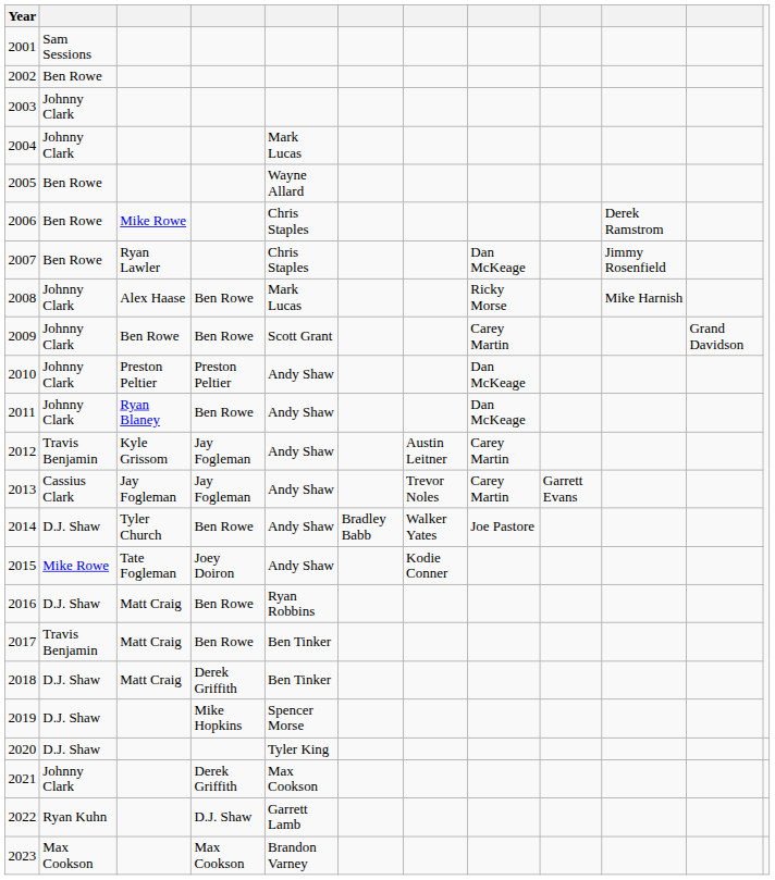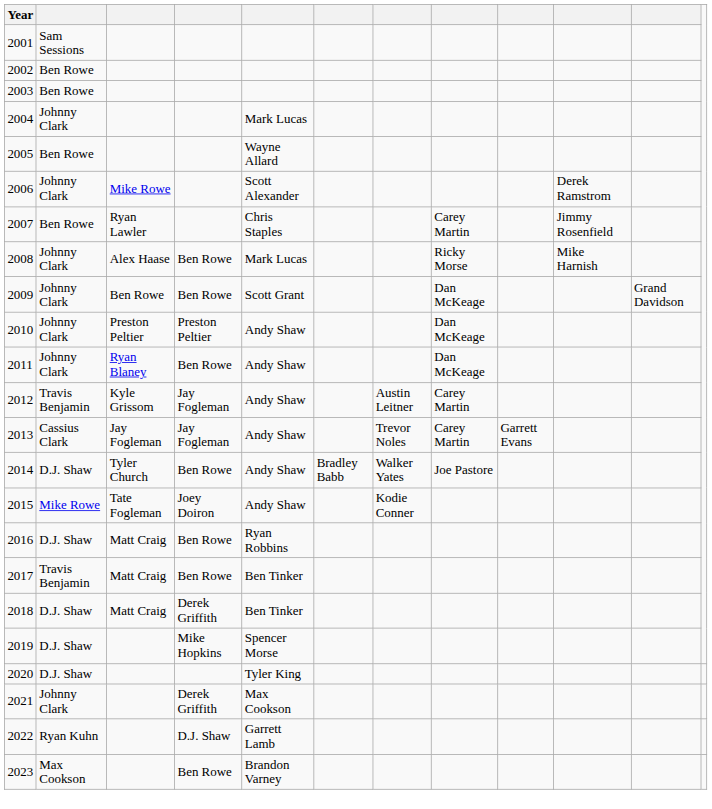 <table class="wikitable">
 <tr>
 <th>Year</th>
 <th></th>
 <th></th>
 <th></th>
 <th></th>
 <th></th>
 <th></th>
 <th></th>
 <th></th>
 <th></th>
 <th></th>
 </tr>
 <tr>
 <td>2001</td>
 <td> Sam Sessions</td>
 <td></td>
 <td></td>
 <td></td>
 <td></td>
 <td></td>
 <td></td>
 <td></td>
 <td></td>
 <td></td>
 </tr>
 <tr>
 <td>2002</td>
 <td> Ben Rowe</td>
 <td></td>
 <td></td>
 <td></td>
 <td></td>
 <td></td>
 <td></td>
 <td></td>
 <td></td>
 <td></td>
 </tr>
 <tr>
 <td>2003</td>
-<td> Johnny Clark</td>
+<td> Ben Rowe</td>
 <td></td>
 <td></td>
 <td></td>
 <td></td>
 <td></td>
 <td></td>
 <td></td>
 <td></td>
 <td></td>
 </tr>
 <tr>
 <td>2004</td>
 <td> Johnny Clark</td>
 <td></td>
 <td></td>
 <td> Mark Lucas</td>
 <td></td>
 <td></td>
 <td></td>
 <td></td>
 <td></td>
 <td></td>
 </tr>
 <tr>
 <td>2005</td>
 <td> Ben Rowe</td>
 <td></td>
 <td></td>
 <td> Wayne Allard</td>
 <td></td>
 <td></td>
 <td></td>
 <td></td>
 <td></td>
 <td></td>
 </tr>
 <tr>
 <td>2006</td>
-<td> Ben Rowe</td>
+<td> Johnny Clark</td>
 <td> <a href='#'>Mike Rowe</a></td>
 <td></td>
-<td> Chris Staples</td>
+<td> Scott Alexander</td>
 <td></td>
 <td></td>
 <td></td>
 <td></td>
 <td> Derek Ramstrom</td>
 <td></td>
 </tr>
 <tr>
 <td>2007</td>
 <td> Ben Rowe</td>
 <td> Ryan Lawler</td>
 <td></td>
 <td> Chris Staples</td>
 <td></td>
 <td></td>
-<td> Dan McKeage</td>
+<td> Carey Martin</td>
 <td></td>
 <td> Jimmy Rosenfield</td>
 <td></td>
 </tr>
 <tr>
 <td>2008</td>
 <td> Johnny Clark</td>
 <td> Alex Haase</td>
 <td> Ben Rowe</td>
 <td> Mark Lucas</td>
 <td></td>
 <td></td>
 <td> Ricky Morse</td>
 <td></td>
 <td> Mike Harnish</td>
 <td></td>
 </tr>
 <tr>
 <td>2009</td>
 <td> Johnny Clark</td>
 <td>  Ben Rowe</td>
 <td> Ben Rowe</td>
 <td> Scott Grant</td>
 <td></td>
 <td></td>
-<td> Carey Martin</td>
+<td> Dan McKeage</td>
 <td></td>
 <td></td>
 <td> Grand Davidson</td>
 </tr>
 <tr>
 <td>2010</td>
 <td> Johnny Clark</td>
 <td> Preston Peltier</td>
 <td> Preston Peltier</td>
 <td>  Andy Shaw</td>
 <td></td>
 <td></td>
 <td> Dan McKeage</td>
 <td></td>
 <td></td>
 <td></td>
 </tr>
 <tr>
 <td>2011</td>
 <td> Johnny Clark</td>
 <td> <a href='#'>Ryan Blaney</a></td>
 <td>  Ben Rowe</td>
 <td> Andy Shaw</td>
 <td></td>
 <td></td>
 <td> Dan McKeage</td>
 <td></td>
 <td></td>
 <td></td>
 </tr>
 <tr>
 <td>2012</td>
 <td> Travis Benjamin</td>
 <td> Kyle Grissom</td>
 <td> Jay Fogleman</td>
 <td> Andy Shaw</td>
 <td></td>
 <td> Austin Leitner</td>
 <td> Carey Martin</td>
 <td></td>
 <td></td>
 <td></td>
 </tr>
 <tr>
 <td>2013</td>
 <td> Cassius Clark</td>
 <td> Jay Fogleman</td>
 <td> Jay Fogleman</td>
 <td> Andy Shaw</td>
 <td></td>
 <td> Trevor Noles</td>
 <td> Carey Martin</td>
 <td> Garrett Evans</td>
 <td></td>
 <td></td>
 </tr>
 <tr>
 <td>2014</td>
 <td> D.J. Shaw</td>
 <td> Tyler Church</td>
 <td>  Ben Rowe</td>
 <td> Andy Shaw</td>
 <td> Bradley Babb</td>
 <td> Walker Yates</td>
 <td> Joe Pastore</td>
 <td></td>
 <td></td>
 <td></td>
 </tr>
 <tr>
 <td>2015</td>
 <td>  <a href='#'>Mike Rowe</a></td>
 <td> Tate Fogleman</td>
 <td> Joey Doiron</td>
 <td> Andy Shaw</td>
 <td></td>
 <td> Kodie Conner</td>
 <td></td>
 <td></td>
 <td></td>
 <td></td>
 </tr>
 <tr>
 <td>2016</td>
 <td> D.J. Shaw</td>
 <td> Matt Craig</td>
 <td> Ben Rowe</td>
 <td> Ryan Robbins</td>
 <td></td>
 <td></td>
 <td></td>
 <td></td>
 <td></td>
 <td></td>
 </tr>
 <tr>
 <td>2017</td>
 <td> Travis Benjamin</td>
 <td> Matt Craig</td>
 <td> Ben Rowe</td>
 <td> Ben Tinker</td>
 <td></td>
 <td></td>
 <td></td>
 <td></td>
 <td></td>
 <td></td>
 </tr>
 <tr>
 <td>2018</td>
 <td> D.J. Shaw</td>
 <td> Matt Craig</td>
 <td> Derek Griffith</td>
 <td> Ben Tinker</td>
 <td></td>
 <td></td>
 <td></td>
 <td></td>
 <td></td>
 <td></td>
 </tr>
 <tr>
 <td>2019</td>
 <td> D.J. Shaw</td>
 <td></td>
 <td> Mike Hopkins</td>
 <td> Spencer Morse</td>
 <td></td>
 <td></td>
 <td></td>
 <td></td>
 <td></td>
 <td></td>
 </tr>
 <tr>
 <td>2020</td>
 <td> D.J. Shaw</td>
 <td></td>
 <td></td>
 <td> Tyler King</td>
 <td></td>
 <td></td>
 <td></td>
 <td></td>
 <td></td>
 <td></td>
 <td></td>
 </tr>
 <tr>
 <td>2021</td>
 <td> Johnny Clark</td>
 <td></td>
 <td> Derek Griffith</td>
 <td> Max Cookson</td>
 <td></td>
 <td></td>
 <td></td>
 <td></td>
 <td></td>
 <td></td>
 <td></td>
 </tr>
 <tr>
 <td>2022</td>
 <td> Ryan Kuhn</td>
 <td></td>
 <td> D.J. Shaw</td>
 <td> Garrett Lamb</td>
 <td></td>
 <td></td>
 <td></td>
 <td></td>
 <td></td>
 <td></td>
 <td></td>
 </tr>
 <tr>
 <td>2023</td>
 <td> Max Cookson</td>
 <td></td>
-<td> Max Cookson</td>
+<td> Ben Rowe</td>
 <td> Brandon Varney</td>
 <td></td>
 <td></td>
 <td></td>
 <td></td>
 <td></td>
 <td></td>
 <td></td>
 </tr>
 </table>
